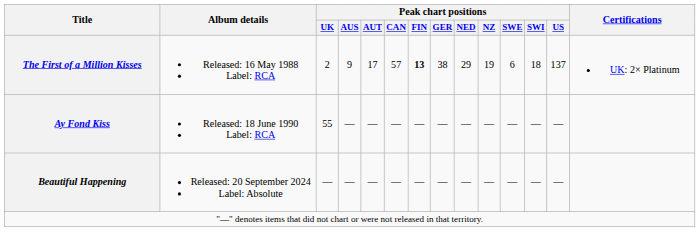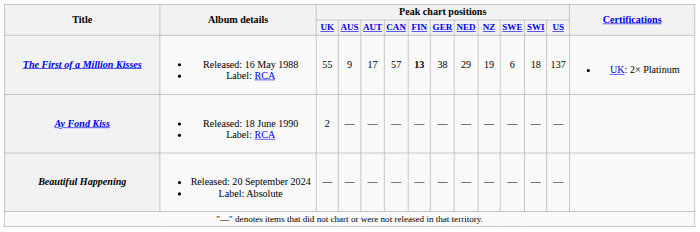 <table class="wikitable plainrowheaders" style="text-align:center;">
 <tr>
 <th scope="col" rowspan="2" style="width:15em;">Title</th>
 <th scope="col" rowspan="2" style="width:15em;">Album details</th>
 <th scope="col" colspan="11">Peak chart positions</th>
 <th rowspan="2" style="width:12em;"><a href='#'>Certifications</a></th>
 </tr>
 <tr>
 <th style="width:2em;font-size:90%;"><a href='#'>UK</a><br></th>
 <th style="width:2em;font-size:90%;"><a href='#'>AUS</a><br></th>
 <th style="width:2em;font-size:90%;"><a href='#'>AUT</a><br></th>
 <th style="width:2em;font-size:90%;"><a href='#'>CAN</a><br></th>
 <th scope="col" style="width:2em;font-size:90%;"><a href='#'>FIN</a><br></th>
 <th style="width:2em;font-size:90%;"><a href='#'>GER</a><br></th>
 <th style="width:2em;font-size:90%;"><a href='#'>NED</a><br></th>
 <th style="width:2em;font-size:90%;"><a href='#'>NZ</a><br></th>
 <th style="width:2em;font-size:90%;"><a href='#'>SWE</a><br></th>
 <th style="width:2em;font-size:90%;"><a href='#'>SWI</a><br></th>
 <th style="width:2em;font-size:90%;"><a href='#'>US</a><br></th>
 </tr>
 <tr>
 <th scope="row"><em><a href='#'>The First of a Million Kisses</a></em></th>
 <td><br><ul><li>Released: 16 May 1988</li><li>Label: <a href='#'>RCA</a></li></ul></td>
-<td>2</td>
+<td>55</td>
 <td>9</td>
 <td>17</td>
 <td>57</td>
 <td><strong>13</strong></td>
 <td>38</td>
 <td>29</td>
 <td>19</td>
 <td>6</td>
 <td>18</td>
 <td>137</td>
 <td><br><ul><li><a href='#'>UK</a>: 2× Platinum</li></ul></td>
 </tr>
 <tr>
 <th scope="row"><em><a href='#'>Ay Fond Kiss</a></em></th>
 <td><br><ul><li>Released: 18 June 1990</li><li>Label: <a href='#'>RCA</a></li></ul></td>
-<td>55</td>
+<td>2</td>
 <td>—</td>
 <td>—</td>
 <td>—</td>
 <td>—</td>
 <td>—</td>
 <td>—</td>
 <td>—</td>
 <td>—</td>
 <td>—</td>
 <td>—</td>
 <td></td>
 </tr>
 <tr>
 <th scope="row"><em>Beautiful Happening</em></th>
 <td><br><ul><li>Released: 20 September 2024</li><li>Label: Absolute</li></ul></td>
 <td>—</td>
 <td>—</td>
 <td>—</td>
 <td>—</td>
 <td>—</td>
 <td>—</td>
 <td>—</td>
 <td>—</td>
 <td>—</td>
 <td>—</td>
 <td>—</td>
 <td></td>
 </tr>
 <tr>
 <td align="center" colspan="15" style="font-size:90%">"—" denotes items that did not chart or were not released in that territory.</td>
 </tr>
 </table>
